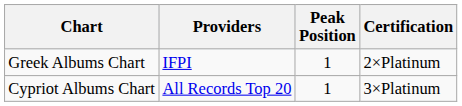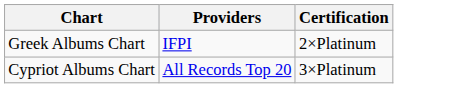 <table class="wikitable">
 <tr style="background:#ebf5ff;">
 <th align="left">Chart</th>
 <th align="left">Providers</th>
-<th align="left">Peak<br>Position</th>
 <th align="left">Certification</th>
 </tr>
 <tr>
 <td align="left">Greek Albums Chart</td>
 <td align="left"><a href='#'>IFPI</a></td>
-<td style="text-align:center;">1</td>
 <td align="left">2×Platinum</td>
 </tr>
 <tr>
 <td align="left">Cypriot Albums Chart</td>
 <td align="left"><a href='#'>All Records Top 20</a></td>
-<td style="text-align:center;">1</td>
 <td align="left">3×Platinum</td>
 </tr>
 </table>
